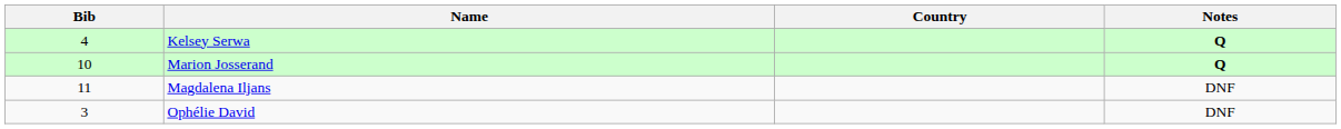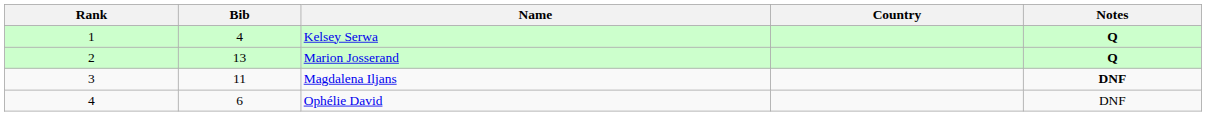 <table class="wikitable" style="text-align:center;" width=90%>
 <tr>
+<th>Rank</th>
 <th>Bib</th>
 <th>Name</th>
 <th>Country</th>
 <th>Notes</th>
 </tr>
 <tr bgcolor="#ccffcc">
+<td>1</td>
 <td>4</td>
 <td align=left><a href='#'>Kelsey Serwa</a></td>
 <td align=left></td>
 <td><strong>Q</strong></td>
 </tr>
 <tr bgcolor="#ccffcc">
-<td>10</td>
+<td>2</td>
+<td>13</td>
 <td align=left><a href='#'>Marion Josserand</a></td>
 <td align=left></td>
 <td><strong>Q</strong></td>
 </tr>
 <tr>
+<td>3</td>
 <td>11</td>
 <td align=left><a href='#'>Magdalena Iljans</a></td>
 <td align=left></td>
-<td>DNF</td>
+<td><strong>DNF</strong></td>
 </tr>
 <tr>
-<td>3</td>
+<td>4</td>
+<td>6</td>
 <td align=left><a href='#'>Ophélie David</a></td>
 <td align=left></td>
 <td>DNF</td>
 </tr>
 </table>
